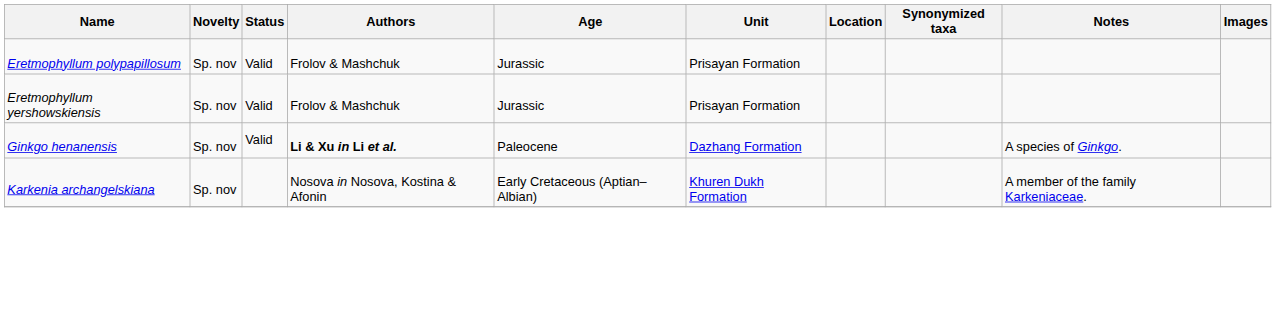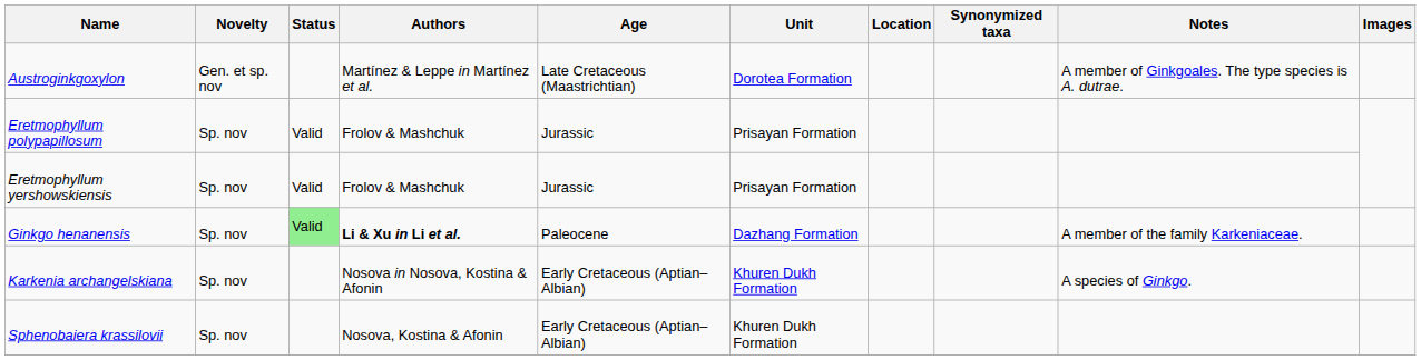 <table class="wikitable sortable" align="center" width="100%">
 <tr>
 <th>Name</th>
 <th>Novelty</th>
 <th>Status</th>
 <th>Authors</th>
 <th>Age</th>
 <th>Unit</th>
 <th>Location</th>
 <th>Synonymized taxa</th>
 <th>Notes</th>
 <th>Images</th>
+</tr>
+<tr>
+<td><br><em><a href='#'>Austroginkgoxylon</a></em></td>
+<td><br>Gen. et sp. nov</td>
+<td></td>
+<td><br>Martínez & Leppe <em>in</em> Martínez <em>et al.</em></td>
+<td><br>Late Cretaceous (Maastrichtian)</td>
+<td><br><a href='#'>Dorotea Formation</a></td>
+<td><br></td>
+<td></td>
+<td><br>A member of <a href='#'>Ginkgoales</a>. The type species is <em>A. dutrae</em>.</td>
+<td></td>
 </tr>
 <tr>
 <td><br><em><a href='#'>Eretmophyllum polypapillosum</a></em></td>
 <td><br>Sp. nov</td>
 <td><br>Valid</td>
 <td><br>Frolov & Mashchuk</td>
 <td><br>Jurassic</td>
 <td><br>Prisayan Formation</td>
 <td><br></td>
 <td></td>
 <td></td>
 </tr>
 <tr>
 <td><br><em>Eretmophyllum yershowskiensis</em></td>
 <td><br>Sp. nov</td>
 <td><br>Valid</td>
 <td><br>Frolov & Mashchuk</td>
 <td><br>Jurassic</td>
 <td><br>Prisayan Formation</td>
 <td><br></td>
 <td></td>
 <td></td>
 </tr>
 <tr>
 <td><br><em><a href='#'>Ginkgo henanensis</a></em></td>
 <td><br>Sp. nov</td>
-<td>Valid</td>
+<td style="background: lightgreen;">Valid</td>
 <td><strong><br>Li & Xu <em>in</em> Li <em>et al.</em></strong></td>
 <td><br>Paleocene</td>
 <td><br><a href='#'>Dazhang Formation</a></td>
 <td><br></td>
 <td></td>
-<td><br>A species of <em><a href='#'>Ginkgo</a></em>.</td>
+<td><br>A member of the family <a href='#'>Karkeniaceae</a>.</td>
 <td></td>
 </tr>
 <tr>
 <td><br><em><a href='#'>Karkenia archangelskiana</a></em></td>
 <td><br>Sp. nov</td>
 <td></td>
 <td><br>Nosova <em>in</em> Nosova, Kostina & Afonin</td>
 <td><br>Early Cretaceous (Aptian–Albian)</td>
 <td><br><a href='#'>Khuren Dukh Formation</a></td>
 <td><br></td>
 <td></td>
-<td><br>A member of the family <a href='#'>Karkeniaceae</a>.</td>
+<td><br>A species of <em><a href='#'>Ginkgo</a></em>.</td>
+<td></td>
+</tr>
+<tr>
+<td><br><em><a href='#'>Sphenobaiera krassilovii</a></em></td>
+<td><br>Sp. nov</td>
+<td></td>
+<td><br>Nosova, Kostina & Afonin</td>
+<td><br>Early Cretaceous (Aptian–Albian)</td>
+<td><br>Khuren Dukh Formation</td>
+<td><br></td>
+<td></td>
+<td></td>
 <td></td>
 </tr>
 <tr>
 </tr>
 </table>
